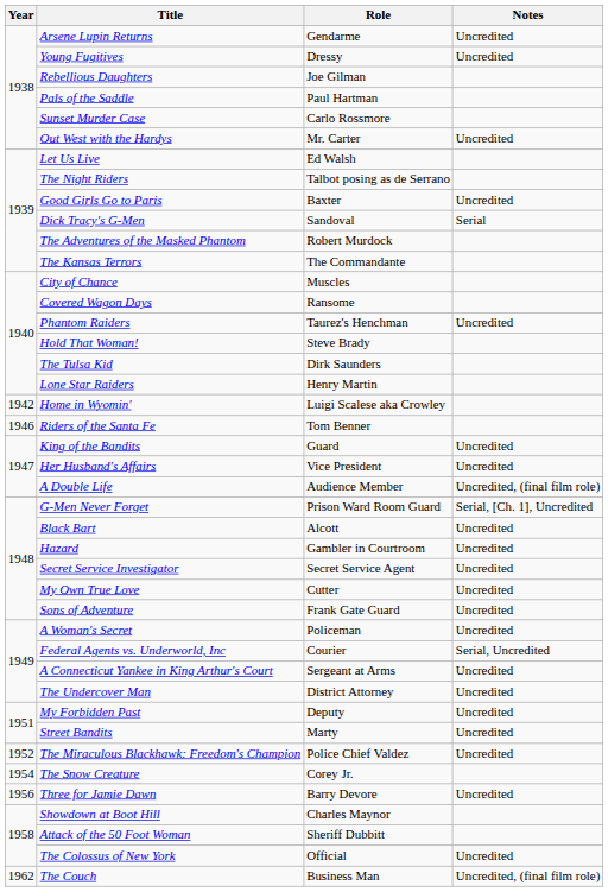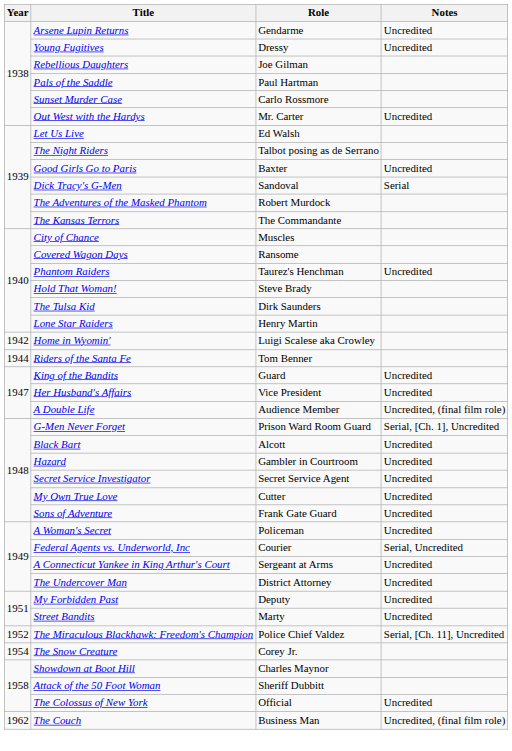 <table class="wikitable">
 <tr>
 <th>Year</th>
 <th>Title</th>
 <th>Role</th>
 <th>Notes</th>
 </tr>
 <tr>
 <td rowspan="6">1938</td>
 <td><em><a href='#'>Arsene Lupin Returns</a></em></td>
 <td>Gendarme</td>
 <td>Uncredited</td>
 </tr>
 <tr>
 <td><em><a href='#'>Young Fugitives</a></em></td>
 <td>Dressy</td>
 <td>Uncredited</td>
 </tr>
 <tr>
 <td><em><a href='#'>Rebellious Daughters</a></em></td>
 <td>Joe Gilman</td>
 <td></td>
 </tr>
 <tr>
 <td><em><a href='#'>Pals of the Saddle</a></em></td>
 <td>Paul Hartman</td>
 <td></td>
 </tr>
 <tr>
 <td><em><a href='#'>Sunset Murder Case</a></em></td>
 <td>Carlo Rossmore</td>
 <td></td>
 </tr>
 <tr>
 <td><em><a href='#'>Out West with the Hardys</a></em></td>
 <td>Mr. Carter</td>
 <td>Uncredited</td>
 </tr>
 <tr>
 <td rowspan="6">1939</td>
 <td><em><a href='#'>Let Us Live</a></em></td>
 <td>Ed Walsh</td>
 <td></td>
 </tr>
 <tr>
 <td><em><a href='#'>The Night Riders</a></em></td>
 <td>Talbot posing as de Serrano</td>
 <td></td>
 </tr>
 <tr>
 <td><em><a href='#'>Good Girls Go to Paris</a></em></td>
 <td>Baxter</td>
 <td>Uncredited</td>
 </tr>
 <tr>
 <td><em><a href='#'>Dick Tracy's G-Men</a></em></td>
 <td>Sandoval</td>
 <td>Serial</td>
 </tr>
 <tr>
 <td><em><a href='#'>The Adventures of the Masked Phantom</a></em></td>
 <td>Robert Murdock</td>
 <td></td>
 </tr>
 <tr>
 <td><em><a href='#'>The Kansas Terrors</a></em></td>
 <td>The Commandante</td>
 <td></td>
 </tr>
 <tr>
 <td rowspan="6">1940</td>
 <td><em><a href='#'>City of Chance</a></em></td>
 <td>Muscles</td>
 <td></td>
 </tr>
 <tr>
 <td><em><a href='#'>Covered Wagon Days</a></em></td>
 <td>Ransome</td>
 <td></td>
 </tr>
 <tr>
 <td><em><a href='#'>Phantom Raiders</a></em></td>
 <td>Taurez's Henchman</td>
 <td>Uncredited</td>
 </tr>
 <tr>
 <td><em><a href='#'>Hold That Woman!</a></em></td>
 <td>Steve Brady</td>
 <td></td>
 </tr>
 <tr>
 <td><em><a href='#'>The Tulsa Kid</a></em></td>
 <td>Dirk Saunders</td>
 <td></td>
 </tr>
 <tr>
 <td><em><a href='#'>Lone Star Raiders</a></em></td>
 <td>Henry Martin</td>
 <td></td>
 </tr>
 <tr>
 <td>1942</td>
 <td><em><a href='#'>Home in Wyomin'</a></em></td>
 <td>Luigi Scalese aka Crowley</td>
 <td></td>
 </tr>
 <tr>
-<td>1946</td>
+<td>1944</td>
 <td><em><a href='#'>Riders of the Santa Fe</a></em></td>
 <td>Tom Benner</td>
 <td></td>
 </tr>
 <tr>
 <td rowspan="3">1947</td>
 <td><em><a href='#'>King of the Bandits</a></em></td>
 <td>Guard</td>
 <td>Uncredited</td>
 </tr>
 <tr>
 <td><em><a href='#'>Her Husband's Affairs</a></em></td>
 <td>Vice President</td>
 <td>Uncredited</td>
 </tr>
 <tr>
 <td><em><a href='#'>A Double Life</a></em></td>
 <td>Audience Member</td>
 <td>Uncredited, (final film role)</td>
 </tr>
 <tr>
 <td rowspan="6">1948</td>
 <td><em><a href='#'>G-Men Never Forget</a></em></td>
 <td>Prison Ward Room Guard</td>
 <td>Serial, [Ch. 1], Uncredited</td>
 </tr>
 <tr>
 <td><em><a href='#'>Black Bart</a></em></td>
 <td>Alcott</td>
 <td>Uncredited</td>
 </tr>
 <tr>
 <td><em><a href='#'>Hazard</a></em></td>
 <td>Gambler in Courtroom</td>
 <td>Uncredited</td>
 </tr>
 <tr>
 <td><em><a href='#'>Secret Service Investigator</a></em></td>
 <td>Secret Service Agent</td>
 <td>Uncredited</td>
 </tr>
 <tr>
 <td><em><a href='#'>My Own True Love</a></em></td>
 <td>Cutter</td>
 <td>Uncredited</td>
 </tr>
 <tr>
 <td><em><a href='#'>Sons of Adventure</a></em></td>
 <td>Frank Gate Guard</td>
 <td>Uncredited</td>
 </tr>
 <tr>
 <td rowspan="4">1949</td>
 <td><em><a href='#'>A Woman's Secret</a></em></td>
 <td>Policeman</td>
 <td>Uncredited</td>
 </tr>
 <tr>
 <td><em><a href='#'>Federal Agents vs. Underworld, Inc</a></em></td>
 <td>Courier</td>
 <td>Serial, Uncredited</td>
 </tr>
 <tr>
 <td><em><a href='#'>A Connecticut Yankee in King Arthur's Court</a></em></td>
 <td>Sergeant at Arms</td>
 <td>Uncredited</td>
 </tr>
 <tr>
 <td><em><a href='#'>The Undercover Man</a></em></td>
 <td>District Attorney</td>
 <td>Uncredited</td>
 </tr>
 <tr>
 <td rowspan="2">1951</td>
 <td><em><a href='#'>My Forbidden Past</a></em></td>
 <td>Deputy</td>
 <td>Uncredited</td>
 </tr>
 <tr>
 <td><em><a href='#'>Street Bandits</a></em></td>
 <td>Marty</td>
 <td>Uncredited</td>
 </tr>
 <tr>
 <td>1952</td>
 <td><em><a href='#'>The Miraculous Blackhawk: Freedom's Champion</a></em></td>
 <td>Police Chief Valdez</td>
-<td>Uncredited</td>
+<td>Serial, [Ch. 11], Uncredited</td>
 </tr>
 <tr>
 <td>1954</td>
 <td><em><a href='#'>The Snow Creature</a></em></td>
 <td>Corey Jr.</td>
 <td></td>
-</tr>
-<tr>
-<td>1956</td>
-<td><em><a href='#'>Three for Jamie Dawn</a></em></td>
-<td>Barry Devore</td>
-<td>Uncredited</td>
 </tr>
 <tr>
 <td rowspan="3">1958</td>
 <td><em><a href='#'>Showdown at Boot Hill</a></em></td>
 <td>Charles Maynor</td>
 <td></td>
 </tr>
 <tr>
 <td><em><a href='#'>Attack of the 50 Foot Woman</a></em></td>
 <td>Sheriff Dubbitt</td>
 <td></td>
 </tr>
 <tr>
 <td><em><a href='#'>The Colossus of New York</a></em></td>
 <td>Official</td>
 <td>Uncredited</td>
 </tr>
 <tr>
 <td>1962</td>
 <td><em><a href='#'>The Couch</a></em></td>
 <td>Business Man</td>
 <td>Uncredited, (final film role)</td>
 </tr>
 </table>
